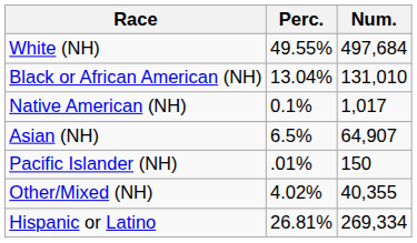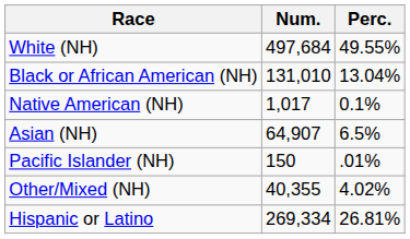 <table class="wikitable">
 <tr>
 <th>Race</th>
+<th>Num.</th>
 <th>Perc.</th>
-<th>Num.</th>
 </tr>
 <tr>
 <td><a href='#'>White</a> (NH)</td>
+<td>497,684</td>
 <td>49.55%</td>
-<td>497,684</td>
 </tr>
 <tr>
 <td><a href='#'>Black or African American</a> (NH)</td>
+<td>131,010</td>
 <td>13.04%</td>
-<td>131,010</td>
 </tr>
 <tr>
 <td><a href='#'>Native American</a> (NH)</td>
+<td>1,017</td>
 <td>0.1%</td>
-<td>1,017</td>
 </tr>
 <tr>
 <td><a href='#'>Asian</a> (NH)</td>
+<td>64,907</td>
 <td>6.5%</td>
-<td>64,907</td>
 </tr>
 <tr>
 <td><a href='#'>Pacific Islander</a> (NH)</td>
+<td>150</td>
 <td>.01%</td>
-<td>150</td>
 </tr>
 <tr>
 <td><a href='#'>Other/Mixed</a> (NH)</td>
+<td>40,355</td>
 <td>4.02%</td>
-<td>40,355</td>
 </tr>
 <tr>
 <td><a href='#'>Hispanic</a> or <a href='#'>Latino</a></td>
+<td>269,334</td>
 <td>26.81%</td>
-<td>269,334</td>
 </tr>
 </table>
